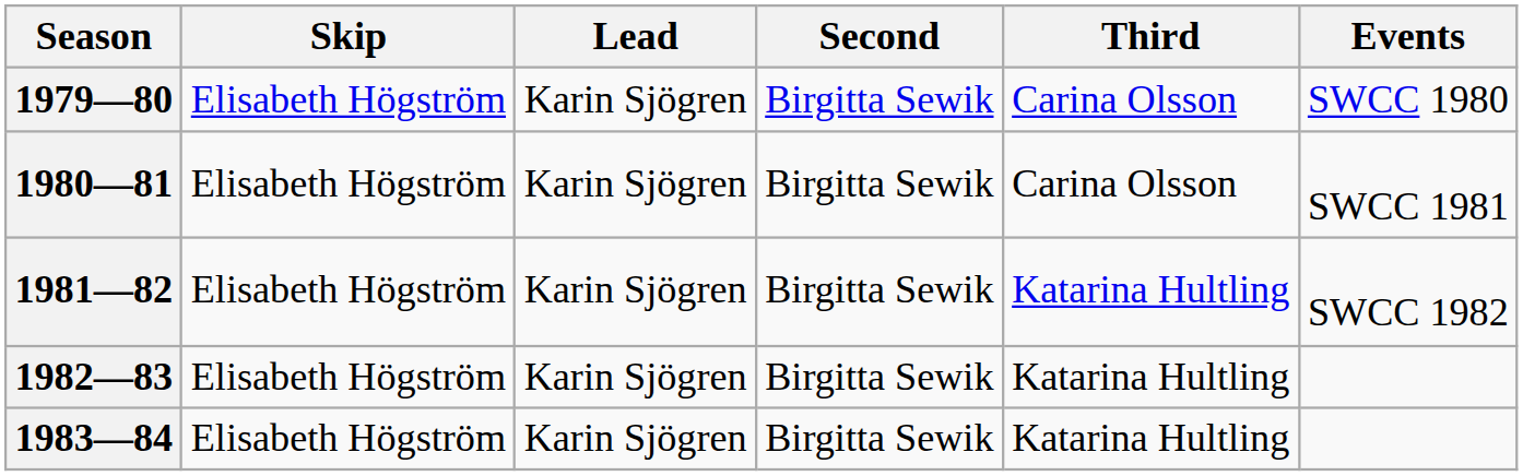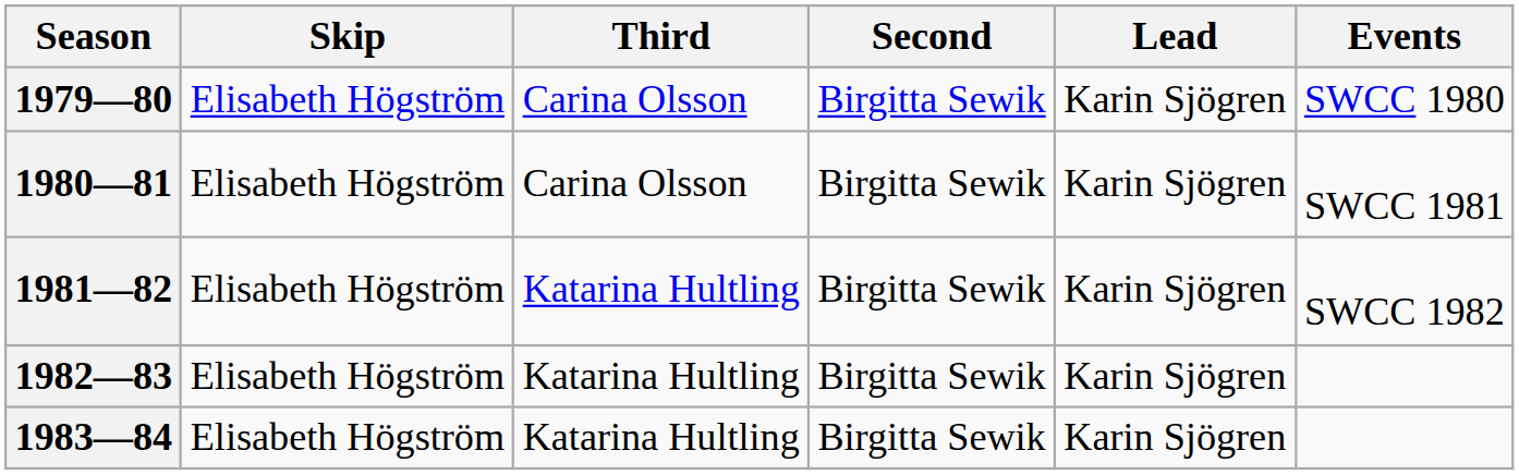 <table class="wikitable">
 <tr>
 <th scope="col">Season</th>
 <th scope="col">Skip</th>
+<th scope="col">Third</th>
+<th scope="col">Second</th>
 <th scope="col">Lead</th>
-<th scope="col">Second</th>
-<th scope="col">Third</th>
 <th scope="col">Events</th>
 </tr>
 <tr>
 <th scope="row">1979—80</th>
 <td><a href='#'>Elisabeth Högström</a></td>
+<td><a href='#'>Carina Olsson</a></td>
+<td><a href='#'>Birgitta Sewik</a></td>
 <td>Karin Sjögren</td>
-<td><a href='#'>Birgitta Sewik</a></td>
-<td><a href='#'>Carina Olsson</a></td>
 <td><a href='#'>SWCC</a> 1980 <br> </td>
 </tr>
 <tr>
 <th scope="row">1980—81</th>
 <td>Elisabeth Högström</td>
+<td>Carina Olsson</td>
+<td>Birgitta Sewik</td>
 <td>Karin Sjögren</td>
-<td>Birgitta Sewik</td>
-<td>Carina Olsson</td>
 <td> <br>SWCC 1981 <br> </td>
 </tr>
 <tr>
 <th scope="row">1981—82</th>
 <td>Elisabeth Högström</td>
+<td><a href='#'>Katarina Hultling</a></td>
+<td>Birgitta Sewik</td>
 <td>Karin Sjögren</td>
-<td>Birgitta Sewik</td>
-<td><a href='#'>Katarina Hultling</a></td>
 <td> <br>SWCC 1982 <br> </td>
 </tr>
 <tr>
 <th scope="row">1982—83</th>
 <td>Elisabeth Högström</td>
+<td>Katarina Hultling</td>
+<td>Birgitta Sewik</td>
 <td>Karin Sjögren</td>
-<td>Birgitta Sewik</td>
-<td>Katarina Hultling</td>
 <td> </td>
 </tr>
 <tr>
 <th scope="row">1983—84</th>
 <td>Elisabeth Högström</td>
+<td>Katarina Hultling</td>
+<td>Birgitta Sewik</td>
 <td>Karin Sjögren</td>
-<td>Birgitta Sewik</td>
-<td>Katarina Hultling</td>
 <td> </td>
 </tr>
 </table>
